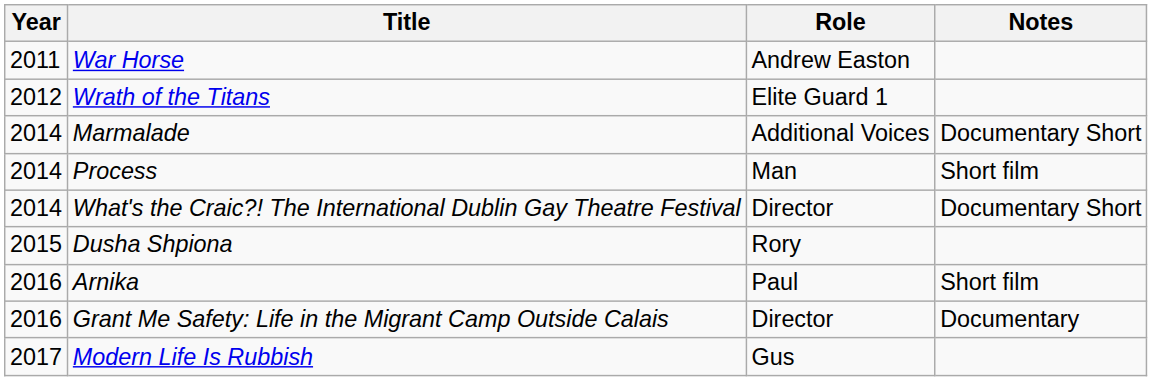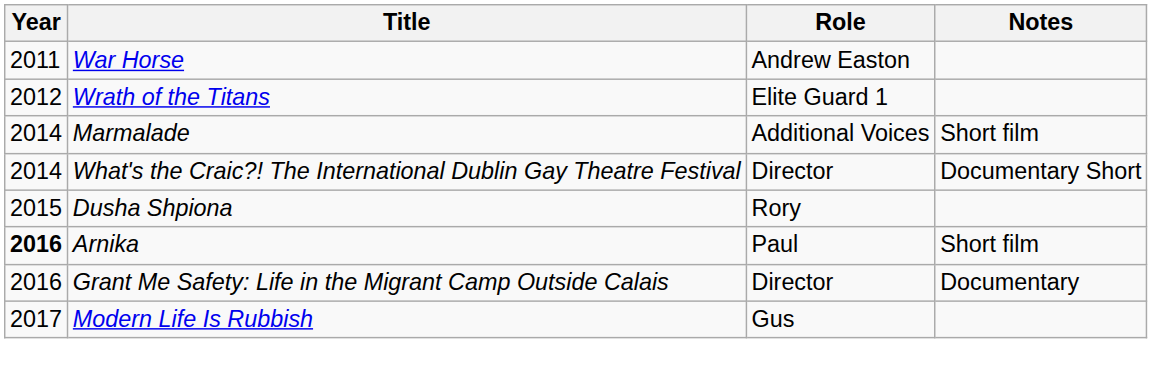 <table class="wikitable">
 <tr>
 <th>Year</th>
 <th>Title</th>
 <th>Role</th>
 <th>Notes</th>
 </tr>
 <tr>
 <td>2011</td>
 <td><em><a href='#'>War Horse</a></em></td>
 <td>Andrew Easton</td>
 <td></td>
 </tr>
 <tr>
 <td>2012</td>
 <td><em><a href='#'>Wrath of the Titans</a></em></td>
 <td>Elite Guard 1</td>
 <td></td>
 </tr>
 <tr>
 <td>2014</td>
 <td><em>Marmalade</em></td>
 <td>Additional Voices</td>
-<td>Documentary Short</td>
-</tr>
-<tr>
-<td>2014</td>
-<td><em>Process</em></td>
-<td>Man</td>
 <td>Short film</td>
 </tr>
 <tr>
 <td>2014</td>
 <td><em>What's the Craic?! The International Dublin Gay Theatre Festival</em></td>
 <td>Director</td>
 <td>Documentary Short</td>
 </tr>
 <tr>
 <td>2015</td>
 <td><em>Dusha Shpiona</em></td>
 <td>Rory</td>
 <td></td>
 </tr>
 <tr>
-<td>2016</td>
+<td><strong>2016</strong></td>
 <td><em>Arnika</em></td>
 <td>Paul</td>
 <td>Short film</td>
 </tr>
 <tr>
 <td>2016</td>
 <td><em>Grant Me Safety: Life in the Migrant Camp Outside Calais</em></td>
 <td>Director</td>
 <td>Documentary</td>
 </tr>
 <tr>
 <td>2017</td>
 <td><em><a href='#'>Modern Life Is Rubbish</a></em></td>
 <td>Gus</td>
 <td></td>
 </tr>
 </table>
